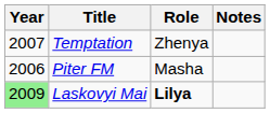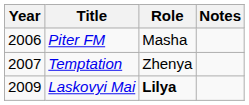 <table class="wikitable sortable">
 <tr>
 <th>Year</th>
 <th>Title</th>
 <th>Role</th>
 <th class="unsortable">Notes</th>
 </tr>
 <tr>
+<td>2006</td>
+<td><em><a href='#'>Piter FM</a></em></td>
+<td>Masha</td>
+<td></td>
+</tr>
+<tr>
 <td>2007</td>
 <td><em><a href='#'>Temptation</a></em></td>
 <td>Zhenya</td>
 <td></td>
 </tr>
 <tr>
-<td>2006</td>
-<td><em><a href='#'>Piter FM</a></em></td>
-<td>Masha</td>
-<td></td>
-</tr>
-<tr>
-<td style="background: lightgreen;">2009</td>
+<td>2009</td>
 <td><em><a href='#'>Laskovyi Mai</a></em></td>
 <td><strong>Lilya</strong></td>
 <td></td>
 </tr>
 </table>
